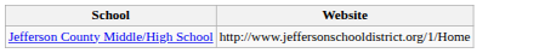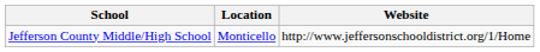 <table class="wikitable" style="text-align:center">
 <tr>
 <th>School</th>
+<th>Location</th>
 <th>Website</th>
 </tr>
 <tr>
 <td><a href='#'>Jefferson County Middle/High School</a></td>
+<td><a href='#'>Monticello</a></td>
 <td>http://www.jeffersonschooldistrict.org/1/Home</td>
 </tr>
 </table>
